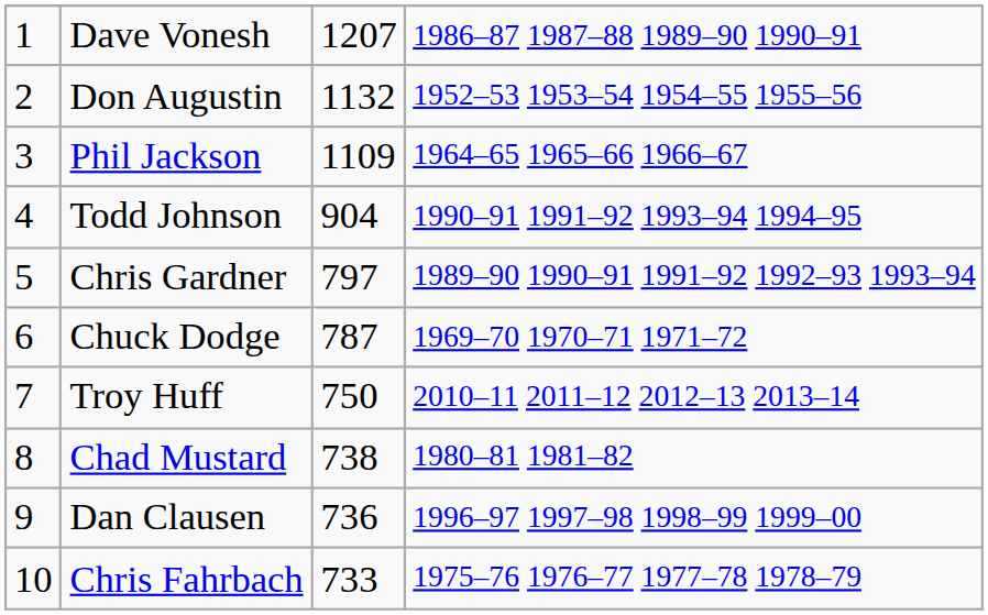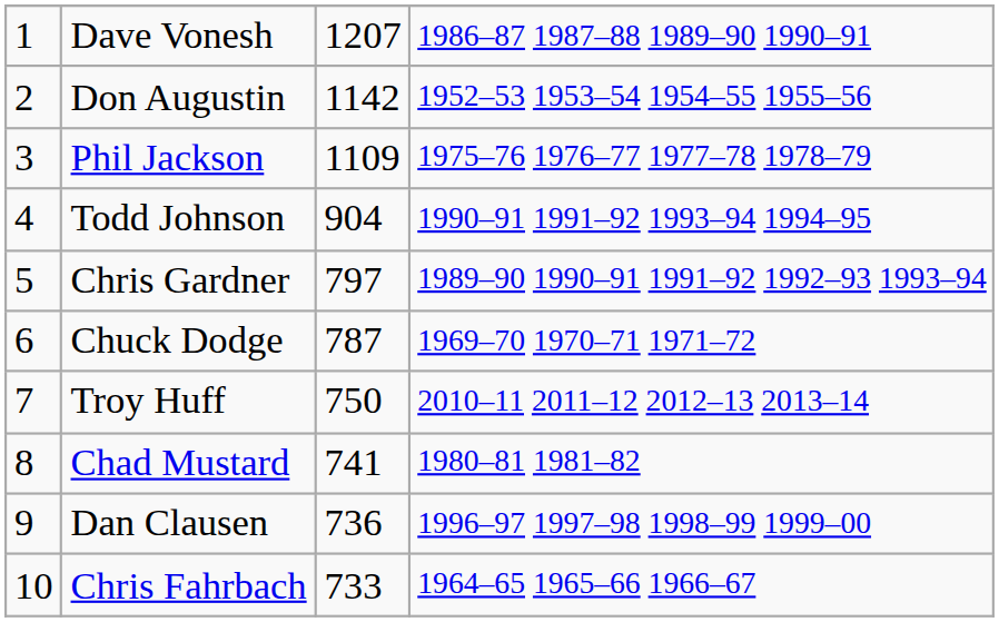 <table class="wikitable">
 <tr>
 </tr>
 <tr>
 <td>1</td>
 <td>Dave Vonesh</td>
 <td>1207</td>
 <td style="font-size:80%;"><a href='#'>1986–87</a> <a href='#'>1987–88</a> <a href='#'>1989–90</a> <a href='#'>1990–91</a></td>
 </tr>
 <tr>
 <td>2</td>
 <td>Don Augustin</td>
-<td>1132</td>
+<td>1142</td>
 <td style="font-size:80%;"><a href='#'>1952–53</a> <a href='#'>1953–54</a> <a href='#'>1954–55</a> <a href='#'>1955–56</a></td>
 </tr>
 <tr>
 <td>3</td>
 <td><a href='#'>Phil Jackson</a></td>
 <td>1109</td>
-<td style="font-size:80%;"><a href='#'>1964–65</a> <a href='#'>1965–66</a> <a href='#'>1966–67</a></td>
+<td style="font-size:80%;"><a href='#'>1975–76</a> <a href='#'>1976–77</a> <a href='#'>1977–78</a> <a href='#'>1978–79</a></td>
 </tr>
 <tr>
 <td>4</td>
 <td>Todd Johnson</td>
 <td>904</td>
 <td style="font-size:80%;"><a href='#'>1990–91</a> <a href='#'>1991–92</a> <a href='#'>1993–94</a> <a href='#'>1994–95</a></td>
 </tr>
 <tr>
 <td>5</td>
 <td>Chris Gardner</td>
 <td>797</td>
 <td style="font-size:80%;"><a href='#'>1989–90</a> <a href='#'>1990–91</a> <a href='#'>1991–92</a> <a href='#'>1992–93</a> <a href='#'>1993–94</a></td>
 </tr>
 <tr>
 <td>6</td>
 <td>Chuck Dodge</td>
 <td>787</td>
 <td style="font-size:80%;"><a href='#'>1969–70</a> <a href='#'>1970–71</a> <a href='#'>1971–72</a></td>
 </tr>
 <tr>
 <td>7</td>
 <td>Troy Huff</td>
 <td>750</td>
 <td style="font-size:80%;"><a href='#'>2010–11</a> <a href='#'>2011–12</a> <a href='#'>2012–13</a> <a href='#'>2013–14</a></td>
 </tr>
 <tr>
 <td>8</td>
 <td><a href='#'>Chad Mustard</a></td>
-<td>738</td>
+<td>741</td>
 <td style="font-size:80%;"><a href='#'>1980–81</a> <a href='#'>1981–82</a></td>
 </tr>
 <tr>
 <td>9</td>
 <td>Dan Clausen</td>
 <td>736</td>
 <td style="font-size:80%;"><a href='#'>1996–97</a> <a href='#'>1997–98</a> <a href='#'>1998–99</a> <a href='#'>1999–00</a></td>
 </tr>
 <tr>
 <td>10</td>
 <td><a href='#'>Chris Fahrbach</a></td>
 <td>733</td>
-<td style="font-size:80%;"><a href='#'>1975–76</a> <a href='#'>1976–77</a> <a href='#'>1977–78</a> <a href='#'>1978–79</a></td>
+<td style="font-size:80%;"><a href='#'>1964–65</a> <a href='#'>1965–66</a> <a href='#'>1966–67</a></td>
 </tr>
 </table>
